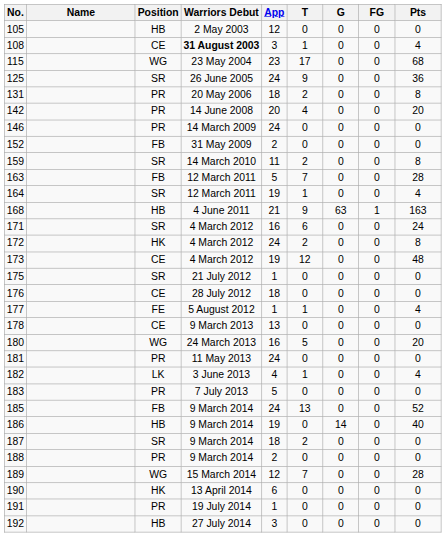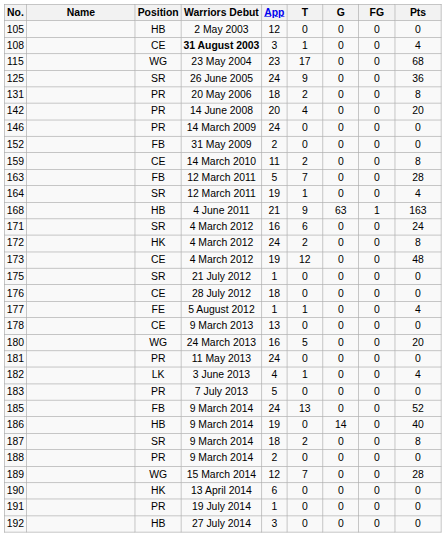 <table class="wikitable sortable" style="text-align: center;">
 <tr>
 <th>No.</th>
 <th style="width:10em">Name</th>
 <th>Position</th>
 <th>Warriors Debut</th>
 <th><a href='#'>App</a></th>
 <th style="width:3em">T</th>
 <th style="width:3em">G</th>
 <th style="width:3em">FG</th>
 <th style="width:4em">Pts</th>
 </tr>
 <tr>
 <td>105</td>
 <td align=left></td>
 <td>HB</td>
 <td>2 May 2003</td>
 <td>12</td>
 <td>0</td>
 <td>0</td>
 <td>0</td>
 <td>0</td>
 </tr>
 <tr>
 <td>108</td>
 <td align=left></td>
 <td>CE</td>
 <td><strong>31 August 2003</strong></td>
 <td>3</td>
 <td>1</td>
 <td>0</td>
 <td>0</td>
 <td>4</td>
 </tr>
 <tr>
 <td>115</td>
 <td align=left></td>
 <td>WG</td>
 <td>23 May 2004</td>
 <td>23</td>
 <td>17</td>
 <td>0</td>
 <td>0</td>
 <td>68</td>
 </tr>
 <tr>
 <td>125</td>
 <td align=left></td>
 <td>SR</td>
 <td>26 June 2005</td>
 <td>24</td>
 <td>9</td>
 <td>0</td>
 <td>0</td>
 <td>36</td>
 </tr>
 <tr>
 <td>131</td>
 <td align=left></td>
 <td>PR</td>
 <td>20 May 2006</td>
 <td>18</td>
 <td>2</td>
 <td>0</td>
 <td>0</td>
 <td>8</td>
 </tr>
 <tr>
 <td>142</td>
 <td align=left></td>
 <td>PR</td>
 <td>14 June 2008</td>
 <td>20</td>
 <td>4</td>
 <td>0</td>
 <td>0</td>
 <td>20</td>
 </tr>
 <tr>
 <td>146</td>
 <td align=left></td>
 <td>PR</td>
 <td>14 March 2009</td>
 <td>24</td>
 <td>0</td>
 <td>0</td>
 <td>0</td>
 <td>0</td>
 </tr>
 <tr>
 <td>152</td>
 <td align=left></td>
 <td>FB</td>
 <td>31 May 2009</td>
 <td>2</td>
 <td>0</td>
 <td>0</td>
 <td>0</td>
 <td>0</td>
 </tr>
 <tr>
 <td>159</td>
 <td align=left></td>
-<td>SR</td>
+<td>CE</td>
 <td>14 March 2010</td>
 <td>11</td>
 <td>2</td>
 <td>0</td>
 <td>0</td>
 <td>8</td>
 </tr>
 <tr>
 <td>163</td>
 <td align=left></td>
 <td>FB</td>
 <td>12 March 2011</td>
 <td>5</td>
 <td>7</td>
 <td>0</td>
 <td>0</td>
 <td>28</td>
 </tr>
 <tr>
 <td>164</td>
 <td align=left></td>
 <td>SR</td>
 <td>12 March 2011</td>
 <td>19</td>
 <td>1</td>
 <td>0</td>
 <td>0</td>
 <td>4</td>
 </tr>
 <tr>
 <td>168</td>
 <td align=left></td>
 <td>HB</td>
 <td>4 June 2011</td>
 <td>21</td>
 <td>9</td>
 <td>63</td>
 <td>1</td>
 <td>163</td>
 </tr>
 <tr>
 <td>171</td>
 <td align=left></td>
 <td>SR</td>
 <td>4 March 2012</td>
 <td>16</td>
 <td>6</td>
 <td>0</td>
 <td>0</td>
 <td>24</td>
 </tr>
 <tr>
 <td>172</td>
 <td align=left></td>
 <td>HK</td>
 <td>4 March 2012</td>
 <td>24</td>
 <td>2</td>
 <td>0</td>
 <td>0</td>
 <td>8</td>
 </tr>
 <tr>
 <td>173</td>
 <td align=left></td>
 <td>CE</td>
 <td>4 March 2012</td>
 <td>19</td>
 <td>12</td>
 <td>0</td>
 <td>0</td>
 <td>48</td>
 </tr>
 <tr>
 <td>175</td>
 <td align=left></td>
 <td>SR</td>
 <td>21 July 2012</td>
 <td>1</td>
 <td>0</td>
 <td>0</td>
 <td>0</td>
 <td>0</td>
 </tr>
 <tr>
 <td>176</td>
 <td align=left></td>
 <td>CE</td>
 <td>28 July 2012</td>
 <td>18</td>
 <td>0</td>
 <td>0</td>
 <td>0</td>
 <td>0</td>
 </tr>
 <tr>
 <td>177</td>
 <td align=left></td>
 <td>FE</td>
 <td>5 August 2012</td>
 <td>1</td>
 <td>1</td>
 <td>0</td>
 <td>0</td>
 <td>4</td>
 </tr>
 <tr>
 <td>178</td>
 <td align=left></td>
 <td>CE</td>
 <td>9 March 2013</td>
 <td>13</td>
 <td>0</td>
 <td>0</td>
 <td>0</td>
 <td>0</td>
 </tr>
 <tr>
 <td>180</td>
 <td align=left></td>
 <td>WG</td>
 <td>24 March 2013</td>
 <td>16</td>
 <td>5</td>
 <td>0</td>
 <td>0</td>
 <td>20</td>
 </tr>
 <tr>
 <td>181</td>
 <td align=left></td>
 <td>PR</td>
 <td>11 May 2013</td>
 <td>24</td>
 <td>0</td>
 <td>0</td>
 <td>0</td>
 <td>0</td>
 </tr>
 <tr>
 <td>182</td>
 <td align=left></td>
 <td>LK</td>
 <td>3 June 2013</td>
 <td>4</td>
 <td>1</td>
 <td>0</td>
 <td>0</td>
 <td>4</td>
 </tr>
 <tr>
 <td>183</td>
 <td align=left></td>
 <td>PR</td>
 <td>7 July 2013</td>
 <td>5</td>
 <td>0</td>
 <td>0</td>
 <td>0</td>
 <td>0</td>
 </tr>
 <tr>
 <td>185</td>
 <td align=left></td>
 <td>FB</td>
 <td>9 March 2014</td>
 <td>24</td>
 <td>13</td>
 <td>0</td>
 <td>0</td>
 <td>52</td>
 </tr>
 <tr>
 <td>186</td>
 <td align=left></td>
 <td>HB</td>
 <td>9 March 2014</td>
 <td>19</td>
 <td>0</td>
 <td>14</td>
 <td>0</td>
 <td>40</td>
 </tr>
 <tr>
 <td>187</td>
 <td align=left></td>
 <td>SR</td>
 <td>9 March 2014</td>
 <td>18</td>
 <td>2</td>
 <td>0</td>
 <td>0</td>
-<td>0</td>
+<td>8</td>
 </tr>
 <tr>
 <td>188</td>
 <td align=left></td>
 <td>PR</td>
 <td>9 March 2014</td>
 <td>2</td>
 <td>0</td>
 <td>0</td>
 <td>0</td>
 <td>0</td>
 </tr>
 <tr>
 <td>189</td>
 <td align=left></td>
 <td>WG</td>
 <td>15 March 2014</td>
 <td>12</td>
 <td>7</td>
 <td>0</td>
 <td>0</td>
 <td>28</td>
 </tr>
 <tr>
 <td>190</td>
 <td align=left></td>
 <td>HK</td>
 <td>13 April 2014</td>
 <td>6</td>
 <td>0</td>
 <td>0</td>
 <td>0</td>
 <td>0</td>
 </tr>
 <tr>
 <td>191</td>
 <td align=left></td>
 <td>PR</td>
 <td>19 July 2014</td>
 <td>1</td>
 <td>0</td>
 <td>0</td>
 <td>0</td>
 <td>0</td>
 </tr>
 <tr>
 <td>192</td>
 <td align=left></td>
 <td>HB</td>
 <td>27 July 2014</td>
 <td>3</td>
 <td>0</td>
 <td>0</td>
 <td>0</td>
 <td>0</td>
 </tr>
 </table>
